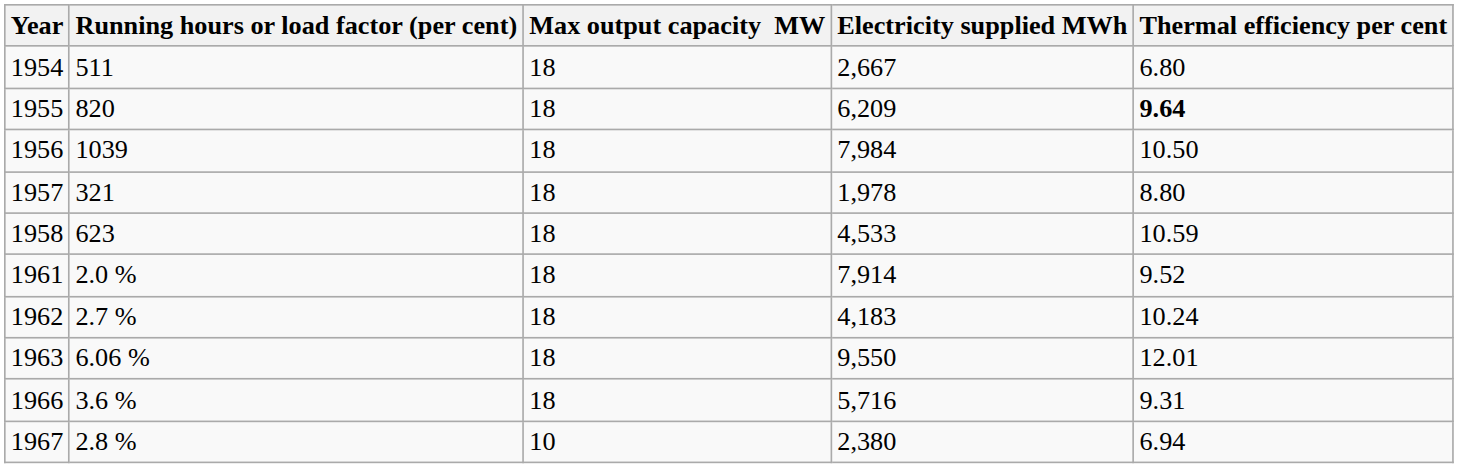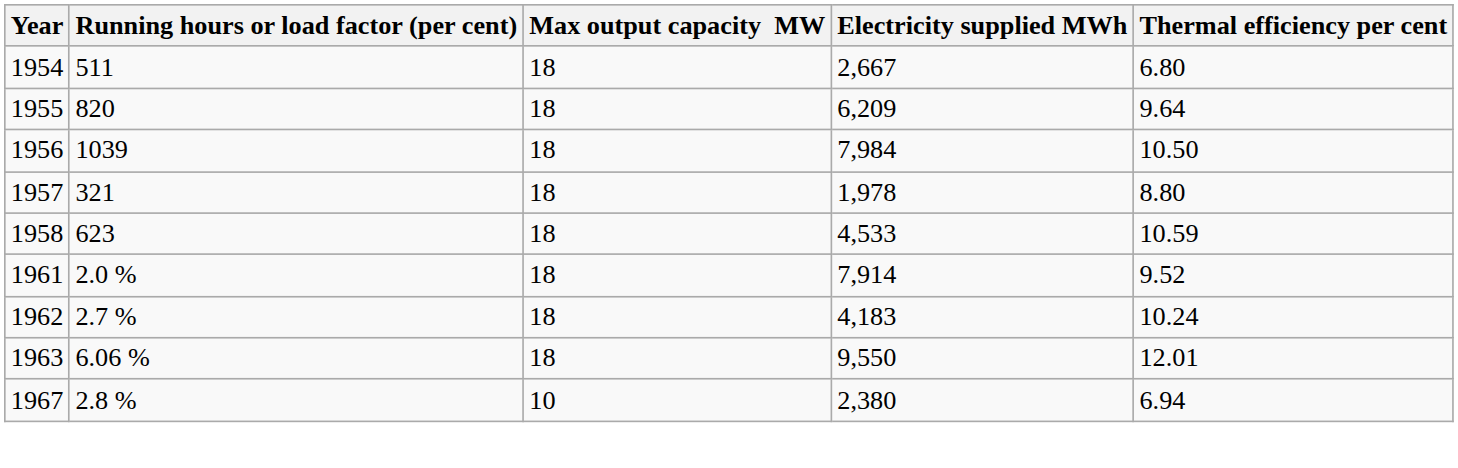 <table class="wikitable">
 <tr>
 <th>Year</th>
 <th>Running hours or load factor (per cent)</th>
 <th>Max output capacity  MW</th>
 <th>Electricity supplied MWh</th>
 <th>Thermal efficiency per cent</th>
 </tr>
 <tr>
 <td>1954</td>
 <td>511</td>
 <td>18</td>
 <td>2,667</td>
 <td>6.80</td>
 </tr>
 <tr>
 <td>1955</td>
 <td>820</td>
 <td>18</td>
 <td>6,209</td>
-<td><strong>9.64</strong></td>
+<td>9.64</td>
 </tr>
 <tr>
 <td>1956</td>
 <td>1039</td>
 <td>18</td>
 <td>7,984</td>
 <td>10.50</td>
 </tr>
 <tr>
 <td>1957</td>
 <td>321</td>
 <td>18</td>
 <td>1,978</td>
 <td>8.80</td>
 </tr>
 <tr>
 <td>1958</td>
 <td>623</td>
 <td>18</td>
 <td>4,533</td>
 <td>10.59</td>
 </tr>
 <tr>
 <td>1961</td>
 <td>2.0 %</td>
 <td>18</td>
 <td>7,914</td>
 <td>9.52</td>
 </tr>
 <tr>
 <td>1962</td>
 <td>2.7 %</td>
 <td>18</td>
 <td>4,183</td>
 <td>10.24</td>
 </tr>
 <tr>
 <td>1963</td>
 <td>6.06 %</td>
 <td>18</td>
 <td>9,550</td>
 <td>12.01</td>
 </tr>
 <tr>
-<td>1966</td>
-<td>3.6 %</td>
-<td>18</td>
-<td>5,716</td>
-<td>9.31</td>
-</tr>
-<tr>
 <td>1967</td>
 <td>2.8 %</td>
 <td>10</td>
 <td>2,380</td>
 <td>6.94</td>
 </tr>
 </table>
